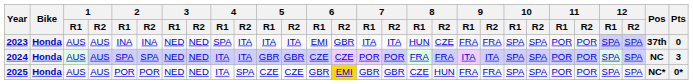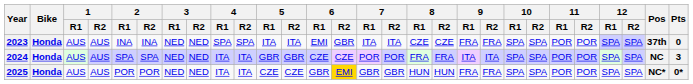 <table class="wikitable" style="text-align:center; font-size:90%">
 <tr>
 <th valign="middle" rowspan=2>Year</th>
 <th valign="middle" rowspan=2>Bike</th>
 <th colspan=2>1</th>
 <th colspan=2>2</th>
 <th colspan=2>3</th>
 <th colspan=2>4</th>
 <th colspan=2>5</th>
 <th colspan=2>6</th>
 <th colspan=2>7</th>
 <th colspan=2>8</th>
 <th colspan=2>9</th>
 <th colspan=2>10</th>
 <th colspan=2>11</th>
 <th colspan=2>12</th>
 <th rowspan=2>Pos</th>
 <th rowspan=2>Pts</th>
 </tr>
 <tr>
 <th>R1</th>
 <th>R2</th>
 <th>R1</th>
 <th>R2</th>
 <th>R1</th>
 <th>R2</th>
 <th>R1</th>
 <th>R2</th>
 <th>R1</th>
 <th>R2</th>
 <th>R1</th>
 <th>R2</th>
 <th>R1</th>
 <th>R2</th>
 <th>R1</th>
 <th>R2</th>
 <th>R1</th>
 <th>R2</th>
 <th>R1</th>
 <th>R2</th>
 <th>R1</th>
 <th>R2</th>
 <th>R1</th>
 <th>R2</th>
 </tr>
 <tr>
 <th><a href='#'>2023</a></th>
 <th><a href='#'>Honda</a></th>
 <td><a href='#'>AUS</a></td>
 <td><a href='#'>AUS</a></td>
 <td><a href='#'>INA</a></td>
 <td><a href='#'>INA</a></td>
 <td><a href='#'>NED</a></td>
 <td><a href='#'>NED</a></td>
 <td><a href='#'>SPA</a></td>
-<td><a href='#'>ITA</a></td>
+<td><a href='#'>SPA</a></td>
 <td><a href='#'>ITA</a></td>
 <td><a href='#'>ITA</a></td>
 <td><a href='#'>EMI</a></td>
 <td><a href='#'>GBR</a></td>
 <td><a href='#'>ITA</a></td>
 <td><a href='#'>ITA</a></td>
-<td><a href='#'>HUN</a></td>
+<td><a href='#'>CZE</a></td>
 <td><a href='#'>CZE</a></td>
 <td><a href='#'>FRA</a></td>
 <td><a href='#'>FRA</a></td>
 <td><a href='#'>SPA</a></td>
 <td><a href='#'>SPA</a></td>
 <td><a href='#'>POR</a></td>
 <td><a href='#'>POR</a></td>
 <td style="background:#cfcfff;"><a href='#'>SPA</a><br></td>
 <td style="background:#cfcfff;"><a href='#'>SPA</a><br></td>
 <th>37th</th>
 <th>0</th>
 </tr>
 <tr>
 <th><a href='#'>2024</a></th>
 <th><a href='#'>Honda</a></th>
 <td style="background:#DFFFDF;"><a href='#'>AUS</a><br></td>
 <td style="background:#CFCFFF;"><a href='#'>AUS</a><br></td>
 <td style="background:#CFCFFF;"><a href='#'>SPA</a><br></td>
 <td style="background:#CFCFFF;"><a href='#'>SPA</a><br></td>
 <td style="background:#CFCFFF;"><a href='#'>NED</a><br></td>
 <td style="background:#CFCFFF;"><a href='#'>NED</a><br></td>
 <td style="background:#CFCFFF;"><a href='#'>ITA</a><br></td>
 <td style="background:#CFCFFF;"><a href='#'>ITA</a><br></td>
 <td style="background:#CFCFFF;"><a href='#'>GBR</a><br></td>
 <td style="background:#CFCFFF;"><a href='#'>GBR</a><br></td>
 <td style="background:#CFCFFF;"><a href='#'>CZE</a><br></td>
 <td style="background:#EFCFFF;"><a href='#'>CZE</a><br></td>
 <td style="background:#EFCFFF;"><a href='#'>POR</a><br></td>
 <td style="background:#CFCFFF;"><a href='#'>POR</a><br></td>
 <td style="background:#DFFFDF;"><a href='#'>FRA</a><br></td>
 <td style="background:#CFCFFF;"><a href='#'>FRA</a><br></td>
 <td style="background:#EFCFFF;"><a href='#'>ITA</a><br></td>
 <td style="background:#CFCFFF;"><a href='#'>ITA</a><br></td>
 <td style="background:#CFCFFF;"><a href='#'>SPA</a><br></td>
 <td style="background:#CFCFFF;"><a href='#'>SPA</a><br></td>
 <td style="background:#CFCFFF;"><a href='#'>POR</a><br></td>
 <td style="background:#CFCFFF;"><a href='#'>POR</a><br></td>
 <td style="background:#DFFFDF;"><a href='#'>SPA</a><br></td>
 <td style="background:#CFCFFF;"><a href='#'>SPA</a><br></td>
 <th>NC</th>
 <th>3</th>
 </tr>
 <tr>
 <th><a href='#'>2025</a></th>
 <th><a href='#'>Honda</a></th>
 <td><a href='#'>AUS</a></td>
 <td><a href='#'>AUS</a></td>
 <td><a href='#'>POR</a></td>
 <td><a href='#'>POR</a></td>
 <td><a href='#'>NED</a></td>
 <td><a href='#'>NED</a></td>
 <td><a href='#'>ITA</a></td>
-<td><a href='#'>SPA</a></td>
+<td><a href='#'>ITA</a></td>
 <td><a href='#'>CZE</a></td>
 <td><a href='#'>CZE</a></td>
 <td><a href='#'>GBR</a></td>
 <td style="background: gold;"><a href='#'>EMI</a></td>
 <td><a href='#'>GBR</a></td>
 <td><a href='#'>GBR</a></td>
-<td><a href='#'>CZE</a></td>
+<td><a href='#'>HUN</a></td>
 <td><a href='#'>HUN</a></td>
 <td><a href='#'>FRA</a></td>
 <td><a href='#'>FRA</a></td>
 <td><a href='#'>SPA</a></td>
 <td><a href='#'>SPA</a></td>
 <td><a href='#'>POR</a></td>
 <td><a href='#'>POR</a></td>
 <td><a href='#'>SPA</a></td>
 <td><a href='#'>SPA</a></td>
 <th>NC*</th>
 <th>0*</th>
 </tr>
 </table>
